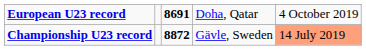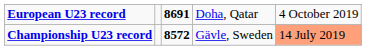 <table class="wikitable">
 <tr>
 <td><strong><a href='#'>European U23 record</a></strong></td>
 <td></td>
 <td><strong>8691</strong></td>
 <td><a href='#'>Doha</a>, Qatar</td>
 <td>4 October 2019</td>
 </tr>
 <tr>
 <td><strong><a href='#'>Championship U23 record</a></strong></td>
 <td></td>
-<td><strong>8872</strong></td>
+<td><strong>8572</strong></td>
 <td><a href='#'>Gävle</a>, Sweden</td>
 <td style="background: lightsalmon;">14 July 2019</td>
 </tr>
 </table>
